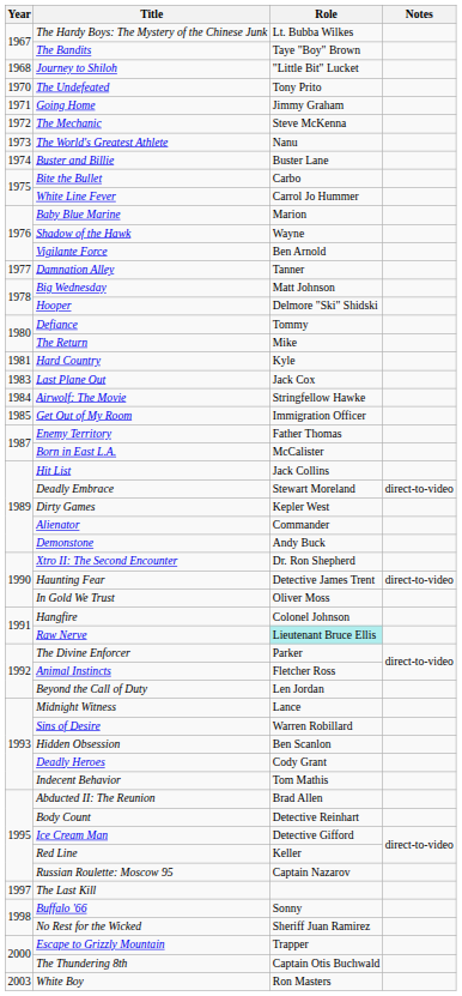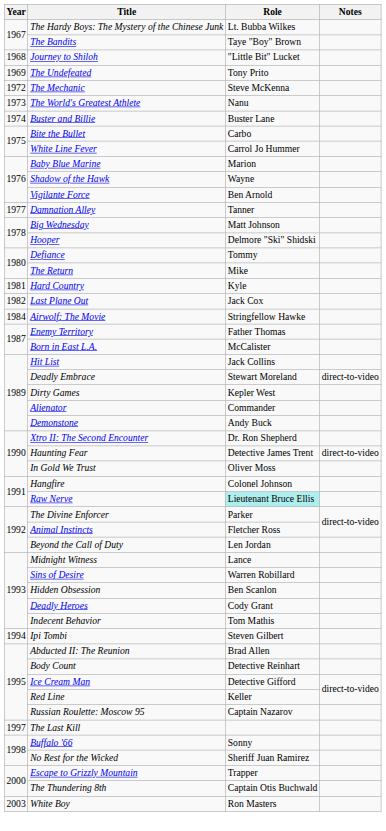 <table class="wikitable sortable">
 <tr>
 <th>Year</th>
 <th>Title</th>
 <th>Role</th>
 <th class="unsortable">Notes</th>
 </tr>
 <tr>
 <td rowspan="2">1967</td>
 <td><em>The Hardy Boys: The Mystery of the Chinese Junk</em></td>
 <td>Lt. Bubba Wilkes</td>
 <td></td>
 </tr>
 <tr>
 <td><em><a href='#'>The Bandits</a></em></td>
 <td>Taye "Boy" Brown</td>
 <td></td>
 </tr>
 <tr>
 <td>1968</td>
 <td><em><a href='#'>Journey to Shiloh</a></em></td>
 <td>"Little Bit" Lucket</td>
 <td></td>
 </tr>
 <tr>
-<td>1970</td>
+<td>1969</td>
 <td><em><a href='#'>The Undefeated</a></em></td>
 <td>Tony Prito</td>
-<td></td>
-</tr>
-<tr>
-<td>1971</td>
-<td><em><a href='#'>Going Home</a></em></td>
-<td>Jimmy Graham</td>
 <td></td>
 </tr>
 <tr>
 <td>1972</td>
 <td><em><a href='#'>The Mechanic</a></em></td>
 <td>Steve McKenna</td>
 <td></td>
 </tr>
 <tr>
 <td>1973</td>
 <td><em><a href='#'>The World's Greatest Athlete</a></em></td>
 <td>Nanu</td>
 <td></td>
 </tr>
 <tr>
 <td>1974</td>
 <td><em><a href='#'>Buster and Billie</a></em></td>
 <td>Buster Lane</td>
 <td></td>
 </tr>
 <tr>
 <td rowspan="2">1975</td>
 <td><em><a href='#'>Bite the Bullet</a></em></td>
 <td>Carbo</td>
 <td></td>
 </tr>
 <tr>
 <td><em><a href='#'>White Line Fever</a></em></td>
 <td>Carrol Jo Hummer</td>
 <td></td>
 </tr>
 <tr>
 <td rowspan="3">1976</td>
 <td><em><a href='#'>Baby Blue Marine</a></em></td>
 <td>Marion</td>
 <td></td>
 </tr>
 <tr>
 <td><em><a href='#'>Shadow of the Hawk</a></em></td>
 <td>Wayne</td>
 <td></td>
 </tr>
 <tr>
 <td><em><a href='#'>Vigilante Force</a></em></td>
 <td>Ben Arnold</td>
 <td></td>
 </tr>
 <tr>
 <td>1977</td>
 <td><em><a href='#'>Damnation Alley</a></em></td>
 <td>Tanner</td>
 <td></td>
 </tr>
 <tr>
 <td rowspan="2">1978</td>
 <td><em><a href='#'>Big Wednesday</a></em></td>
 <td>Matt Johnson</td>
 <td></td>
 </tr>
 <tr>
 <td><em><a href='#'>Hooper</a></em></td>
 <td>Delmore "Ski" Shidski</td>
 <td></td>
 </tr>
 <tr>
 <td rowspan="2">1980</td>
 <td><em><a href='#'>Defiance</a></em></td>
 <td>Tommy</td>
 <td></td>
 </tr>
 <tr>
 <td><em><a href='#'>The Return</a></em></td>
 <td>Mike</td>
 <td></td>
 </tr>
 <tr>
 <td>1981</td>
 <td><em><a href='#'>Hard Country</a></em></td>
 <td>Kyle</td>
 <td></td>
 </tr>
 <tr>
-<td>1983</td>
+<td>1982</td>
 <td><em><a href='#'>Last Plane Out</a></em></td>
 <td>Jack Cox</td>
 <td></td>
 </tr>
 <tr>
 <td>1984</td>
 <td><em><a href='#'>Airwolf: The Movie</a></em></td>
 <td>Stringfellow Hawke</td>
-<td></td>
-</tr>
-<tr>
-<td>1985</td>
-<td><em><a href='#'>Get Out of My Room</a></em></td>
-<td>Immigration Officer</td>
 <td></td>
 </tr>
 <tr>
 <td rowspan="2">1987</td>
 <td><em><a href='#'>Enemy Territory</a></em></td>
 <td>Father Thomas</td>
 <td></td>
 </tr>
 <tr>
 <td><em><a href='#'>Born in East L.A.</a></em></td>
 <td>McCalister</td>
 <td></td>
 </tr>
 <tr>
 <td rowspan="5">1989</td>
 <td><em><a href='#'>Hit List</a></em></td>
 <td>Jack Collins</td>
 <td></td>
 </tr>
 <tr>
 <td><em>Deadly Embrace</em></td>
 <td>Stewart Moreland</td>
 <td>direct-to-video</td>
 </tr>
 <tr>
 <td><em>Dirty Games</em></td>
 <td>Kepler West</td>
 <td></td>
 </tr>
 <tr>
 <td><em><a href='#'>Alienator</a></em></td>
 <td>Commander</td>
 <td></td>
 </tr>
 <tr>
 <td><em><a href='#'>Demonstone</a></em></td>
 <td>Andy Buck</td>
 <td></td>
 </tr>
 <tr>
 <td rowspan="3">1990</td>
 <td><em><a href='#'>Xtro II: The Second Encounter</a></em></td>
 <td>Dr. Ron Shepherd</td>
 <td></td>
 </tr>
 <tr>
 <td><em>Haunting Fear</em></td>
 <td>Detective James Trent</td>
 <td>direct-to-video</td>
 </tr>
 <tr>
 <td><em>In Gold We Trust</em></td>
 <td>Oliver Moss</td>
 <td></td>
 </tr>
 <tr>
 <td rowspan="2">1991</td>
 <td><em>Hangfire</em></td>
 <td>Colonel Johnson</td>
 <td></td>
 </tr>
 <tr>
 <td><em><a href='#'>Raw Nerve</a></em></td>
 <td style="background: paleturquoise;">Lieutenant Bruce Ellis</td>
 <td></td>
 </tr>
 <tr>
 <td rowspan="3">1992</td>
 <td><em>The Divine Enforcer</em></td>
 <td>Parker</td>
 <td rowspan="2">direct-to-video</td>
 </tr>
 <tr>
 <td><em><a href='#'>Animal Instincts</a></em></td>
 <td>Fletcher Ross</td>
 </tr>
 <tr>
 <td><em>Beyond the Call of Duty</em></td>
 <td>Len Jordan</td>
 <td></td>
 </tr>
 <tr>
 <td rowspan="5">1993</td>
 <td><em>Midnight Witness</em></td>
 <td>Lance</td>
 <td></td>
 </tr>
 <tr>
 <td><em><a href='#'>Sins of Desire</a></em></td>
 <td>Warren Robillard</td>
 <td></td>
 </tr>
 <tr>
 <td><em>Hidden Obsession</em></td>
 <td>Ben Scanlon</td>
 <td></td>
 </tr>
 <tr>
 <td><em><a href='#'>Deadly Heroes</a></em></td>
 <td>Cody Grant</td>
 <td></td>
 </tr>
 <tr>
 <td><em>Indecent Behavior</em></td>
 <td>Tom Mathis</td>
 <td></td>
 </tr>
 <tr>
+<td>1994</td>
+<td><em>Ipi Tombi</em></td>
+<td>Steven Gilbert</td>
+<td></td>
+</tr>
+<tr>
 <td rowspan="5">1995</td>
 <td><em>Abducted II: The Reunion</em></td>
 <td>Brad Allen</td>
 <td></td>
 </tr>
 <tr>
 <td><em>Body Count</em></td>
 <td>Detective Reinhart</td>
 <td></td>
 </tr>
 <tr>
 <td><em><a href='#'>Ice Cream Man</a></em></td>
 <td>Detective Gifford</td>
 <td rowspan="2">direct-to-video</td>
 </tr>
 <tr>
 <td><em>Red Line</em></td>
 <td>Keller</td>
 </tr>
 <tr>
 <td><em>Russian Roulette: Moscow 95</em></td>
 <td>Captain Nazarov</td>
 <td></td>
 </tr>
 <tr>
 <td>1997</td>
 <td><em>The Last Kill</em></td>
 <td></td>
 <td></td>
 </tr>
 <tr>
 <td rowspan="2">1998</td>
 <td><em><a href='#'>Buffalo '66</a></em></td>
 <td>Sonny</td>
 <td></td>
 </tr>
 <tr>
 <td><em>No Rest for the Wicked</em></td>
 <td>Sheriff Juan Ramirez</td>
 <td></td>
 </tr>
 <tr>
 <td rowspan="2">2000</td>
 <td><em><a href='#'>Escape to Grizzly Mountain</a></em></td>
 <td>Trapper</td>
 <td></td>
 </tr>
 <tr>
 <td><em>The Thundering 8th</em></td>
 <td>Captain Otis Buchwald</td>
 <td></td>
 </tr>
 <tr>
 <td>2003</td>
 <td><em>White Boy</em></td>
 <td>Ron Masters</td>
 <td></td>
 </tr>
 </table>
